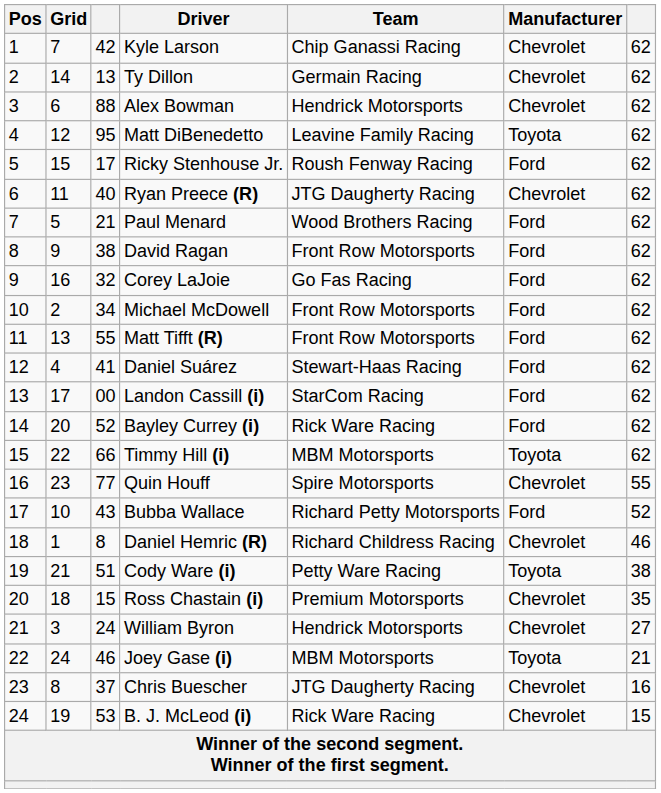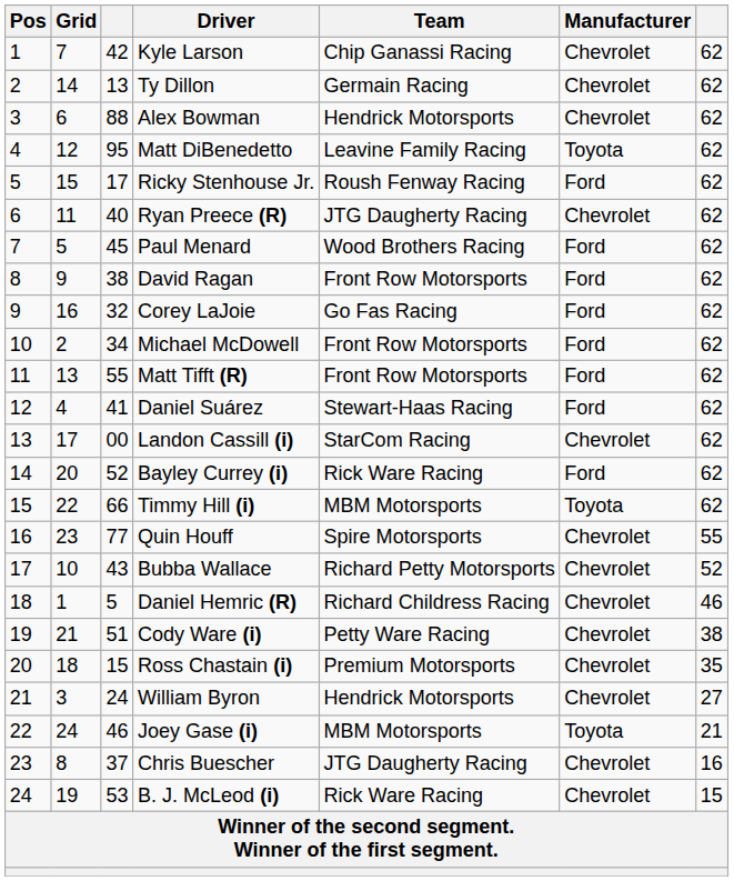 <table class="wikitable" style="font-size:98%">
 <tr>
 <th>Pos</th>
 <th>Grid</th>
 <th></th>
 <th>Driver</th>
 <th>Team</th>
 <th>Manufacturer</th>
 <th></th>
 </tr>
 <tr>
 <td>1</td>
 <td>7</td>
 <td>42</td>
 <td>Kyle Larson</td>
 <td>Chip Ganassi Racing</td>
 <td>Chevrolet</td>
 <td>62</td>
 </tr>
 <tr>
 <td>2</td>
 <td>14</td>
 <td>13</td>
 <td>Ty Dillon</td>
 <td>Germain Racing</td>
 <td>Chevrolet</td>
 <td>62</td>
 </tr>
 <tr>
 <td>3</td>
 <td>6</td>
 <td>88</td>
 <td>Alex Bowman</td>
 <td>Hendrick Motorsports</td>
 <td>Chevrolet</td>
 <td>62</td>
 </tr>
 <tr>
 <td>4</td>
 <td>12</td>
 <td>95</td>
 <td>Matt DiBenedetto</td>
 <td>Leavine Family Racing</td>
 <td>Toyota</td>
 <td>62</td>
 </tr>
 <tr>
 <td>5</td>
 <td>15</td>
 <td>17</td>
 <td>Ricky Stenhouse Jr.</td>
 <td>Roush Fenway Racing</td>
 <td>Ford</td>
 <td>62</td>
 </tr>
 <tr>
 <td>6</td>
 <td>11</td>
 <td>40</td>
 <td>Ryan Preece <strong>(R)</strong></td>
 <td>JTG Daugherty Racing</td>
 <td>Chevrolet</td>
 <td>62</td>
 </tr>
 <tr>
 <td>7</td>
 <td>5</td>
-<td>21</td>
+<td>45</td>
 <td>Paul Menard</td>
 <td>Wood Brothers Racing</td>
 <td>Ford</td>
 <td>62</td>
 </tr>
 <tr>
 <td>8</td>
 <td>9</td>
 <td>38</td>
 <td>David Ragan</td>
 <td>Front Row Motorsports</td>
 <td>Ford</td>
 <td>62</td>
 </tr>
 <tr>
 <td>9</td>
 <td>16</td>
 <td>32</td>
 <td>Corey LaJoie</td>
 <td>Go Fas Racing</td>
 <td>Ford</td>
 <td>62</td>
 </tr>
 <tr>
 <td>10</td>
 <td>2</td>
 <td>34</td>
 <td>Michael McDowell</td>
 <td>Front Row Motorsports</td>
 <td>Ford</td>
 <td>62</td>
 </tr>
 <tr>
 <td>11</td>
 <td>13</td>
 <td>55</td>
 <td>Matt Tifft <strong>(R)</strong></td>
 <td>Front Row Motorsports</td>
 <td>Ford</td>
 <td>62</td>
 </tr>
 <tr>
 <td>12</td>
 <td>4</td>
 <td>41</td>
 <td>Daniel Suárez</td>
 <td>Stewart-Haas Racing</td>
 <td>Ford</td>
 <td>62</td>
 </tr>
 <tr>
 <td>13</td>
 <td>17</td>
 <td>00</td>
 <td>Landon Cassill <strong>(i)</strong></td>
 <td>StarCom Racing</td>
-<td>Ford</td>
+<td>Chevrolet</td>
 <td>62</td>
 </tr>
 <tr>
 <td>14</td>
 <td>20</td>
 <td>52</td>
 <td>Bayley Currey <strong>(i)</strong></td>
 <td>Rick Ware Racing</td>
 <td>Ford</td>
 <td>62</td>
 </tr>
 <tr>
 <td>15</td>
 <td>22</td>
 <td>66</td>
 <td>Timmy Hill <strong>(i)</strong></td>
 <td>MBM Motorsports</td>
 <td>Toyota</td>
 <td>62</td>
 </tr>
 <tr>
 <td>16</td>
 <td>23</td>
 <td>77</td>
 <td>Quin Houff</td>
 <td>Spire Motorsports</td>
 <td>Chevrolet</td>
 <td>55</td>
 </tr>
 <tr>
 <td>17</td>
 <td>10</td>
 <td>43</td>
 <td>Bubba Wallace</td>
 <td>Richard Petty Motorsports</td>
-<td>Ford</td>
+<td>Chevrolet</td>
 <td>52 </td>
 </tr>
 <tr>
 <td>18</td>
 <td>1</td>
-<td>8</td>
+<td>5</td>
 <td>Daniel Hemric <strong>(R)</strong></td>
 <td>Richard Childress Racing</td>
 <td>Chevrolet</td>
 <td>46</td>
 </tr>
 <tr>
 <td>19</td>
 <td>21</td>
 <td>51</td>
 <td>Cody Ware <strong>(i)</strong></td>
 <td>Petty Ware Racing</td>
-<td>Toyota</td>
+<td>Chevrolet</td>
 <td>38</td>
 </tr>
 <tr>
 <td>20</td>
 <td>18</td>
 <td>15</td>
 <td>Ross Chastain <strong>(i)</strong></td>
 <td>Premium Motorsports</td>
 <td>Chevrolet</td>
 <td>35</td>
 </tr>
 <tr>
 <td>21</td>
 <td>3</td>
 <td>24</td>
 <td>William Byron</td>
 <td>Hendrick Motorsports</td>
 <td>Chevrolet</td>
 <td>27 </td>
 </tr>
 <tr>
 <td>22</td>
 <td>24</td>
 <td>46</td>
 <td>Joey Gase <strong>(i)</strong></td>
 <td>MBM Motorsports</td>
 <td>Toyota</td>
 <td>21</td>
 </tr>
 <tr>
 <td>23</td>
 <td>8</td>
 <td>37</td>
 <td>Chris Buescher</td>
 <td>JTG Daugherty Racing</td>
 <td>Chevrolet</td>
 <td>16</td>
 </tr>
 <tr>
 <td>24</td>
 <td>19</td>
 <td>53</td>
 <td>B. J. McLeod <strong>(i)</strong></td>
 <td>Rick Ware Racing</td>
 <td>Chevrolet</td>
 <td>15</td>
 </tr>
 <tr>
 <th colspan="7"> Winner of the second segment.<br> Winner of the first segment.</th>
 </tr>
 <tr>
 <th colspan="7"></th>
 </tr>
 </table>
